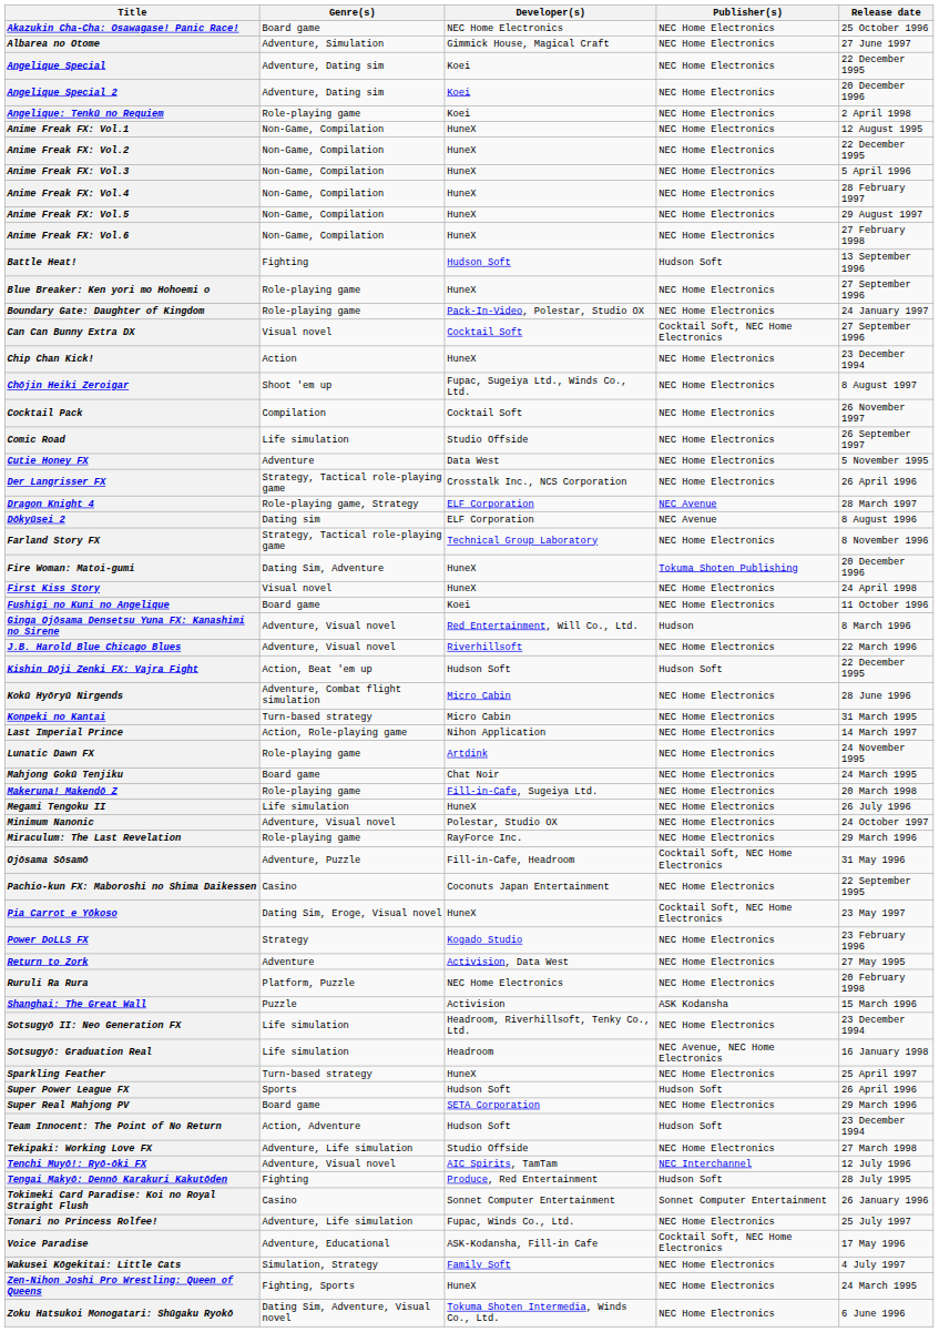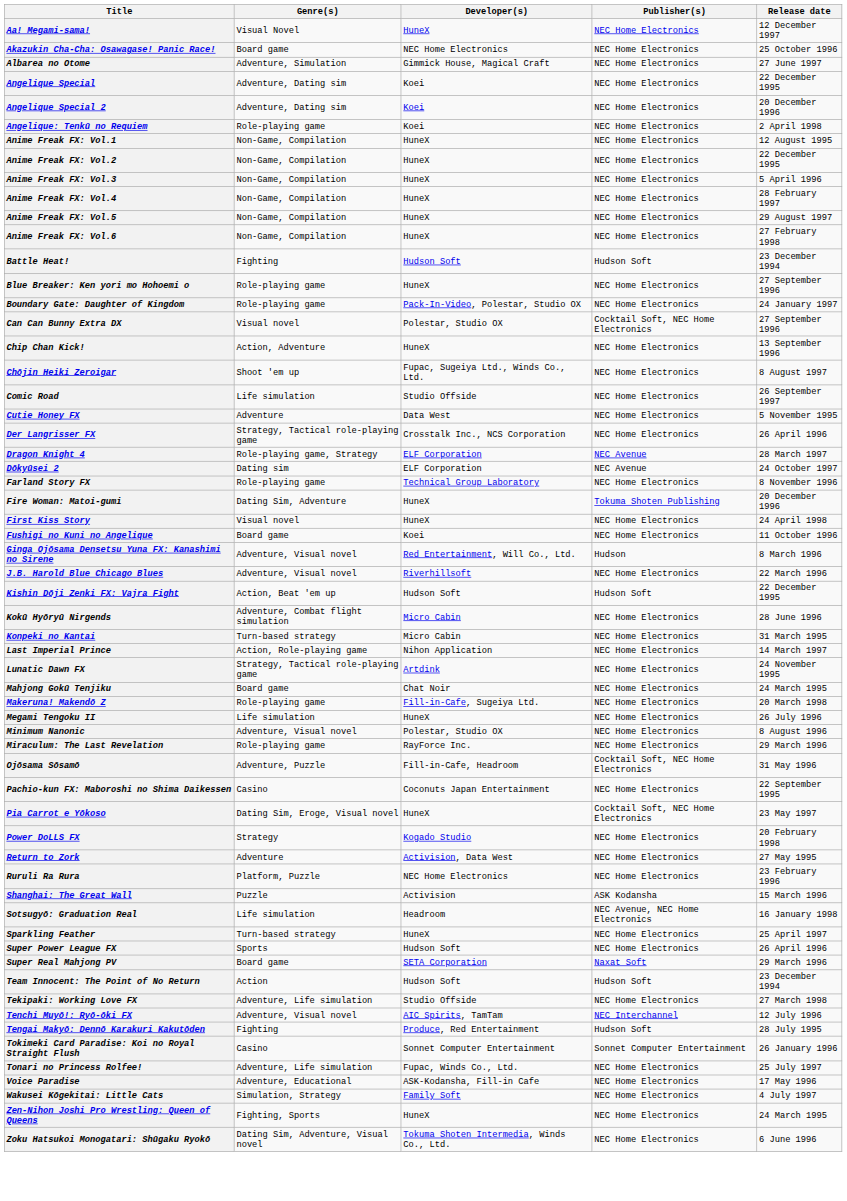 <table class="wikitable sortable" id="softwarelist" width="auto">
 <tr>
 <th rowspan="1">Title</th>
 <th rowspan="1">Genre(s)</th>
 <th rowspan="1">Developer(s)</th>
 <th rowspan="1">Publisher(s)</th>
 <th rowspan="1">Release date</th>
+</tr>
+<tr>
+<th id="A" style="text-align: left;"><strong><em><a href='#'>Aa! Megami-sama!</a></em></strong></th>
+<td>Visual Novel</td>
+<td><a href='#'>HuneX</a></td>
+<td><a href='#'>NEC Home Electronics</a></td>
+<td>12 December 1997</td>
 </tr>
 <tr>
 <th style="text-align: left;"><strong><em><a href='#'>Akazukin Cha-Cha: Osawagase! Panic Race!</a></em></strong></th>
 <td>Board game</td>
 <td>NEC Home Electronics</td>
 <td>NEC Home Electronics</td>
 <td>25 October 1996</td>
 </tr>
 <tr>
 <th style="text-align: left;"><strong><em>Albarea no Otome</em></strong></th>
 <td>Adventure, Simulation</td>
 <td>Gimmick House, Magical Craft</td>
 <td>NEC Home Electronics</td>
 <td>27 June 1997</td>
 </tr>
 <tr>
 <th style="text-align: left;"><strong><em><a href='#'>Angelique Special</a></em></strong></th>
 <td>Adventure, Dating sim</td>
 <td>Koei</td>
 <td>NEC Home Electronics</td>
 <td>22 December 1995</td>
 </tr>
 <tr>
 <th style="text-align: left;"><strong><em><a href='#'>Angelique Special 2</a></em></strong></th>
 <td>Adventure, Dating sim</td>
 <td><a href='#'>Koei</a></td>
 <td>NEC Home Electronics</td>
 <td>20 December 1996</td>
 </tr>
 <tr>
 <th style="text-align: left;"><strong><em><a href='#'>Angelique: Tenkū no Requiem</a></em></strong></th>
 <td>Role-playing game</td>
 <td>Koei</td>
 <td>NEC Home Electronics</td>
 <td>2 April 1998</td>
 </tr>
 <tr>
 <th style="text-align: left;"><strong><em>Anime Freak FX: Vol.1</em></strong></th>
 <td>Non-Game, Compilation</td>
 <td>HuneX</td>
 <td>NEC Home Electronics</td>
 <td>12 August 1995</td>
 </tr>
 <tr>
 <th style="text-align: left;"><strong><em>Anime Freak FX: Vol.2</em></strong></th>
 <td>Non-Game, Compilation</td>
 <td>HuneX</td>
 <td>NEC Home Electronics</td>
 <td>22 December 1995</td>
 </tr>
 <tr>
 <th style="text-align: left;"><strong><em>Anime Freak FX: Vol.3</em></strong></th>
 <td>Non-Game, Compilation</td>
 <td>HuneX</td>
 <td>NEC Home Electronics</td>
 <td>5 April 1996</td>
 </tr>
 <tr>
 <th style="text-align: left;"><strong><em>Anime Freak FX: Vol.4</em></strong></th>
 <td>Non-Game, Compilation</td>
 <td>HuneX</td>
 <td>NEC Home Electronics</td>
 <td>28 February 1997</td>
 </tr>
 <tr>
 <th style="text-align: left;"><strong><em>Anime Freak FX: Vol.5</em></strong></th>
 <td>Non-Game, Compilation</td>
 <td>HuneX</td>
 <td>NEC Home Electronics</td>
 <td>29 August 1997</td>
 </tr>
 <tr>
 <th style="text-align: left;"><strong><em>Anime Freak FX: Vol.6</em></strong></th>
 <td>Non-Game, Compilation</td>
 <td>HuneX</td>
 <td>NEC Home Electronics</td>
 <td>27 February 1998</td>
 </tr>
 <tr>
 <th id="B" style="text-align: left;"><strong><em>Battle Heat!</em></strong></th>
 <td>Fighting</td>
 <td><a href='#'>Hudson Soft</a></td>
 <td>Hudson Soft</td>
-<td>13 September 1996</td>
+<td>23 December 1994</td>
 </tr>
 <tr>
 <th style="text-align: left;"><strong><em>Blue Breaker: Ken yori mo Hohoemi o</em></strong></th>
 <td>Role-playing game</td>
 <td>HuneX</td>
 <td>NEC Home Electronics</td>
 <td>27 September 1996</td>
 </tr>
 <tr>
 <th style="text-align: left;"><strong><em>Boundary Gate: Daughter of Kingdom</em></strong></th>
 <td>Role-playing game</td>
 <td><a href='#'>Pack-In-Video</a>, Polestar, Studio OX</td>
 <td>NEC Home Electronics</td>
 <td>24 January 1997</td>
 </tr>
 <tr>
 <th id="C" style="text-align: left;"><strong><em>Can Can Bunny Extra DX</em></strong></th>
 <td>Visual novel</td>
-<td><a href='#'>Cocktail Soft</a></td>
+<td>Polestar, Studio OX</td>
 <td>Cocktail Soft, NEC Home Electronics</td>
 <td>27 September 1996</td>
 </tr>
 <tr>
 <th style="text-align: left;"><strong><em>Chip Chan Kick!</em></strong></th>
-<td>Action</td>
+<td>Action, Adventure</td>
 <td>HuneX</td>
 <td>NEC Home Electronics</td>
-<td>23 December 1994</td>
+<td>13 September 1996</td>
 </tr>
 <tr>
 <th style="text-align: left;"><strong><em><a href='#'>Chōjin Heiki Zeroigar</a></em></strong></th>
 <td>Shoot 'em up</td>
 <td>Fupac, Sugeiya Ltd., Winds Co., Ltd.</td>
 <td>NEC Home Electronics</td>
 <td>8 August 1997</td>
-</tr>
-<tr>
-<th style="text-align: left;"><strong><em>Cocktail Pack</em></strong></th>
-<td>Compilation</td>
-<td>Cocktail Soft</td>
-<td>NEC Home Electronics</td>
-<td>26 November 1997</td>
 </tr>
 <tr>
 <th style="text-align: left;"><strong><em>Comic Road</em></strong></th>
 <td>Life simulation</td>
 <td>Studio Offside</td>
 <td>NEC Home Electronics</td>
 <td>26 September 1997</td>
 </tr>
 <tr>
 <th style="text-align: left;"><strong><em><a href='#'>Cutie Honey FX</a></em></strong></th>
 <td>Adventure</td>
 <td>Data West</td>
 <td>NEC Home Electronics</td>
 <td>5 November 1995</td>
 </tr>
 <tr>
 <th id="D" style="text-align: left;"><strong><em><a href='#'>Der Langrisser FX</a></em></strong></th>
 <td>Strategy, Tactical role-playing game</td>
 <td>Crosstalk Inc., NCS Corporation</td>
 <td>NEC Home Electronics</td>
 <td>26 April 1996</td>
 </tr>
 <tr>
 <th style="text-align: left;"><strong><em><a href='#'>Dragon Knight 4</a></em></strong></th>
 <td>Role-playing game, Strategy</td>
 <td><a href='#'>ELF Corporation</a></td>
 <td><a href='#'>NEC Avenue</a></td>
 <td>28 March 1997</td>
 </tr>
 <tr>
 <th style="text-align: left;"><strong><em><a href='#'>Dōkyūsei 2</a></em></strong></th>
 <td>Dating sim</td>
 <td>ELF Corporation</td>
 <td>NEC Avenue</td>
-<td>8 August 1996</td>
+<td>24 October 1997</td>
 </tr>
 <tr>
 <th id="F" style="text-align: left;"><strong><em>Farland Story FX</em></strong></th>
-<td>Strategy, Tactical role-playing game</td>
+<td>Role-playing game</td>
 <td><a href='#'>Technical Group Laboratory</a></td>
 <td>NEC Home Electronics</td>
 <td>8 November 1996</td>
 </tr>
 <tr>
 <th style="text-align: left;"><strong><em>Fire Woman: Matoi-gumi</em></strong></th>
 <td>Dating Sim, Adventure</td>
 <td>HuneX</td>
 <td><a href='#'>Tokuma Shoten Publishing</a></td>
 <td>20 December 1996</td>
 </tr>
 <tr>
 <th style="text-align: left;"><strong><em><a href='#'>First Kiss Story</a></em></strong></th>
 <td>Visual novel</td>
 <td>HuneX</td>
 <td>NEC Home Electronics</td>
 <td>24 April 1998</td>
 </tr>
 <tr>
 <th style="text-align: left;"><strong><em><a href='#'>Fushigi no Kuni no Angelique</a></em></strong></th>
 <td>Board game</td>
 <td>Koei</td>
 <td>NEC Home Electronics</td>
 <td>11 October 1996</td>
 </tr>
 <tr>
 <th id="G" style="text-align: left;"><strong><em><a href='#'>Ginga Ojōsama Densetsu Yuna FX: Kanashimi no Sirene</a></em></strong></th>
 <td>Adventure, Visual novel</td>
 <td><a href='#'>Red Entertainment</a>, Will Co., Ltd.</td>
 <td>Hudson</td>
 <td>8 March 1996</td>
 </tr>
 <tr>
 <th id="J" style="text-align: left;"><strong><em><a href='#'>J.B. Harold Blue Chicago Blues</a></em></strong></th>
 <td>Adventure, Visual novel</td>
 <td><a href='#'>Riverhillsoft</a></td>
 <td>NEC Home Electronics</td>
 <td>22 March 1996</td>
 </tr>
 <tr>
 <th id="K" style="text-align: left;"><strong><em><a href='#'>Kishin Dōji Zenki FX: Vajra Fight</a></em></strong></th>
 <td>Action, Beat 'em up</td>
 <td>Hudson Soft</td>
 <td>Hudson Soft</td>
 <td>22 December 1995</td>
 </tr>
 <tr>
 <th style="text-align: left;"><strong><em>Kokū Hyōryū Nirgends</em></strong></th>
 <td>Adventure, Combat flight simulation</td>
 <td><a href='#'>Micro Cabin</a></td>
 <td>NEC Home Electronics</td>
 <td>28 June 1996</td>
 </tr>
 <tr>
 <th style="text-align: left;"><strong><em><a href='#'>Konpeki no Kantai</a></em></strong></th>
 <td>Turn-based strategy</td>
 <td>Micro Cabin</td>
 <td>NEC Home Electronics</td>
 <td>31 March 1995</td>
 </tr>
 <tr>
 <th id="L" style="text-align: left;"><strong><em>Last Imperial Prince</em></strong></th>
 <td>Action, Role-playing game</td>
 <td>Nihon Application</td>
 <td>NEC Home Electronics</td>
 <td>14 March 1997</td>
 </tr>
 <tr>
 <th style="text-align: left;"><strong><em>Lunatic Dawn FX</em></strong></th>
-<td>Role-playing game</td>
+<td>Strategy, Tactical role-playing game</td>
 <td><a href='#'>Artdink</a></td>
 <td>NEC Home Electronics</td>
 <td>24 November 1995</td>
 </tr>
 <tr>
 <th id="M" style="text-align: left;"><strong><em>Mahjong Gokū Tenjiku</em></strong></th>
 <td>Board game</td>
 <td>Chat Noir</td>
 <td>NEC Home Electronics</td>
 <td>24 March 1995</td>
 </tr>
 <tr>
 <th style="text-align: left;"><strong><em><a href='#'>Makeruna! Makendō Z</a></em></strong></th>
 <td>Role-playing game</td>
 <td><a href='#'>Fill-in-Cafe</a>, Sugeiya Ltd.</td>
 <td>NEC Home Electronics</td>
 <td>20 March 1998</td>
 </tr>
 <tr>
 <th style="text-align: left;"><strong><em>Megami Tengoku II</em></strong></th>
 <td>Life simulation</td>
 <td>HuneX</td>
 <td>NEC Home Electronics</td>
 <td>26 July 1996</td>
 </tr>
 <tr>
 <th style="text-align: left;"><strong><em>Minimum Nanonic</em></strong></th>
 <td>Adventure, Visual novel</td>
 <td>Polestar, Studio OX</td>
 <td>NEC Home Electronics</td>
-<td>24 October 1997</td>
+<td>8 August 1996</td>
 </tr>
 <tr>
 <th style="text-align: left;"><strong><em>Miraculum: The Last Revelation</em></strong></th>
 <td>Role-playing game</td>
 <td>RayForce Inc.</td>
 <td>NEC Home Electronics</td>
 <td>29 March 1996</td>
 </tr>
 <tr>
 <th id="O" style="text-align: left;"><strong><em>Ojōsama Sōsamō</em></strong></th>
 <td>Adventure, Puzzle</td>
 <td>Fill-in-Cafe, Headroom</td>
 <td>Cocktail Soft, NEC Home Electronics</td>
 <td>31 May 1996</td>
 </tr>
 <tr>
 <th id="P" style="text-align: left;"><strong><em>Pachio-kun FX: Maboroshi no Shima Daikessen</em></strong></th>
 <td>Casino</td>
 <td>Coconuts Japan Entertainment</td>
 <td>NEC Home Electronics</td>
 <td>22 September 1995</td>
 </tr>
 <tr>
 <th style="text-align: left;"><strong><em><a href='#'>Pia Carrot e Yōkoso</a></em></strong></th>
 <td>Dating Sim, Eroge, Visual novel</td>
 <td>HuneX</td>
 <td>Cocktail Soft, NEC Home Electronics</td>
 <td>23 May 1997</td>
 </tr>
 <tr>
 <th style="text-align: left;"><strong><em><a href='#'>Power DoLLS FX</a></em></strong></th>
 <td>Strategy</td>
 <td><a href='#'>Kogado Studio</a></td>
 <td>NEC Home Electronics</td>
-<td>23 February 1996</td>
+<td>20 February 1998</td>
 </tr>
 <tr>
 <th id="R" style="text-align: left;"><strong><em><a href='#'>Return to Zork</a></em></strong></th>
 <td>Adventure</td>
 <td><a href='#'>Activision</a>, Data West</td>
 <td>NEC Home Electronics</td>
 <td>27 May 1995</td>
 </tr>
 <tr>
 <th style="text-align: left;"><strong><em>Ruruli Ra Rura</em></strong></th>
 <td>Platform, Puzzle</td>
 <td>NEC Home Electronics</td>
 <td>NEC Home Electronics</td>
-<td>20 February 1998</td>
+<td>23 February 1996</td>
 </tr>
 <tr>
 <th id="S" style="text-align: left;"><strong><em><a href='#'>Shanghai: The Great Wall</a></em></strong></th>
 <td>Puzzle</td>
 <td>Activision</td>
 <td>ASK Kodansha</td>
 <td>15 March 1996</td>
-</tr>
-<tr>
-<th style="text-align: left;"><strong><em>Sotsugyō II: Neo Generation FX</em></strong></th>
-<td>Life simulation</td>
-<td>Headroom, Riverhillsoft, Tenky Co., Ltd.</td>
-<td>NEC Home Electronics</td>
-<td>23 December 1994</td>
 </tr>
 <tr>
 <th style="text-align: left;"><strong><em>Sotsugyō: Graduation Real</em></strong></th>
 <td>Life simulation</td>
 <td>Headroom</td>
 <td>NEC Avenue, NEC Home Electronics</td>
 <td>16 January 1998</td>
 </tr>
 <tr>
 <th style="text-align: left;"><strong><em>Sparkling Feather</em></strong></th>
 <td>Turn-based strategy</td>
 <td>HuneX</td>
 <td>NEC Home Electronics</td>
 <td>25 April 1997</td>
 </tr>
 <tr>
 <th style="text-align: left;"><strong><em>Super Power League FX</em></strong></th>
 <td>Sports</td>
 <td>Hudson Soft</td>
-<td>Hudson Soft</td>
+<td>NEC Home Electronics</td>
 <td>26 April 1996</td>
 </tr>
 <tr>
 <th style="text-align: left;"><strong><em>Super Real Mahjong PV</em></strong></th>
 <td>Board game</td>
 <td><a href='#'>SETA Corporation</a></td>
-<td>NEC Home Electronics</td>
+<td><a href='#'>Naxat Soft</a></td>
 <td>29 March 1996</td>
 </tr>
 <tr>
 <th id="T" style="text-align: left;"><strong><em>Team Innocent: The Point of No Return</em></strong></th>
-<td>Action, Adventure</td>
+<td>Action</td>
 <td>Hudson Soft</td>
 <td>Hudson Soft</td>
 <td>23 December 1994</td>
 </tr>
 <tr>
 <th style="text-align: left;"><strong><em>Tekipaki: Working Love FX</em></strong></th>
 <td>Adventure, Life simulation</td>
 <td>Studio Offside</td>
 <td>NEC Home Electronics</td>
 <td>27 March 1998</td>
 </tr>
 <tr>
 <th style="text-align: left;"><strong><em><a href='#'>Tenchi Muyō!: Ryō-ōki FX</a></em></strong></th>
 <td>Adventure, Visual novel</td>
 <td><a href='#'>AIC Spirits</a>, TamTam</td>
 <td><a href='#'>NEC Interchannel</a></td>
 <td>12 July 1996</td>
 </tr>
 <tr>
 <th style="text-align: left;"><strong><em><a href='#'>Tengai Makyō: Dennō Karakuri Kakutōden</a></em></strong></th>
 <td>Fighting</td>
 <td><a href='#'>Produce</a>, Red Entertainment</td>
 <td>Hudson Soft</td>
 <td>28 July 1995</td>
 </tr>
 <tr>
 <th style="text-align: left;"><strong><em>Tokimeki Card Paradise: Koi no Royal Straight Flush</em></strong></th>
 <td>Casino</td>
 <td>Sonnet Computer Entertainment</td>
 <td>Sonnet Computer Entertainment</td>
 <td>26 January 1996</td>
 </tr>
 <tr>
 <th style="text-align: left;"><strong><em>Tonari no Princess Rolfee!</em></strong></th>
 <td>Adventure, Life simulation</td>
 <td>Fupac, Winds Co., Ltd.</td>
 <td>NEC Home Electronics</td>
 <td>25 July 1997</td>
 </tr>
 <tr>
 <th id="V" style="text-align: left;"><strong><em>Voice Paradise</em></strong></th>
 <td>Adventure, Educational</td>
 <td>ASK-Kodansha, Fill-in Cafe</td>
-<td>Cocktail Soft, NEC Home Electronics</td>
+<td>NEC Home Electronics</td>
 <td>17 May 1996</td>
 </tr>
 <tr>
 <th id="W" style="text-align: left;"><strong><em>Wakusei Kōgekitai: Little Cats</em></strong></th>
 <td>Simulation, Strategy</td>
 <td><a href='#'>Family Soft</a></td>
 <td>NEC Home Electronics</td>
 <td>4 July 1997</td>
 </tr>
 <tr>
 <th id="Z" style="text-align: left;"><strong><em><a href='#'>Zen-Nihon Joshi Pro Wrestling: Queen of Queens</a></em></strong></th>
 <td>Fighting, Sports</td>
 <td>HuneX</td>
 <td>NEC Home Electronics</td>
 <td>24 March 1995</td>
 </tr>
 <tr>
 <th style="text-align: left;"><strong><em>Zoku Hatsukoi Monogatari: Shūgaku Ryokō</em></strong></th>
 <td>Dating Sim, Adventure, Visual novel</td>
 <td><a href='#'>Tokuma Shoten Intermedia</a>, Winds Co., Ltd.</td>
 <td>NEC Home Electronics</td>
 <td>6 June 1996</td>
 </tr>
 </table>
